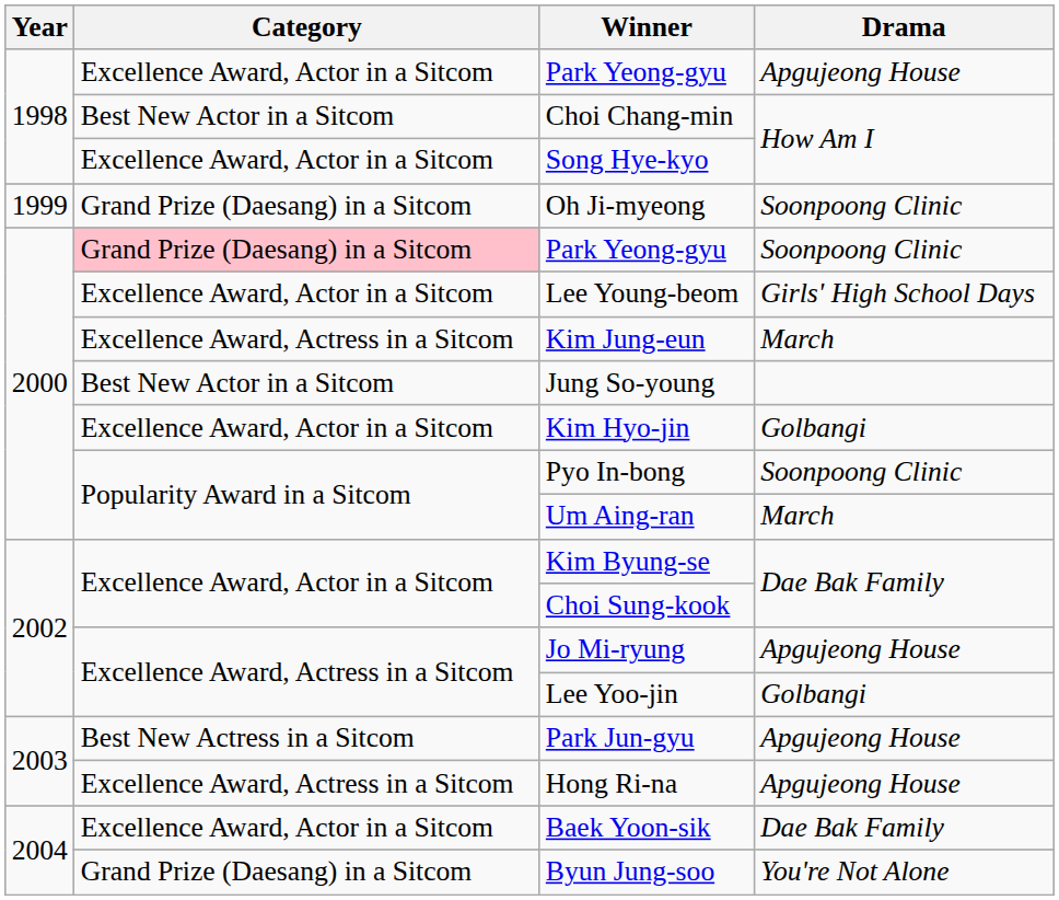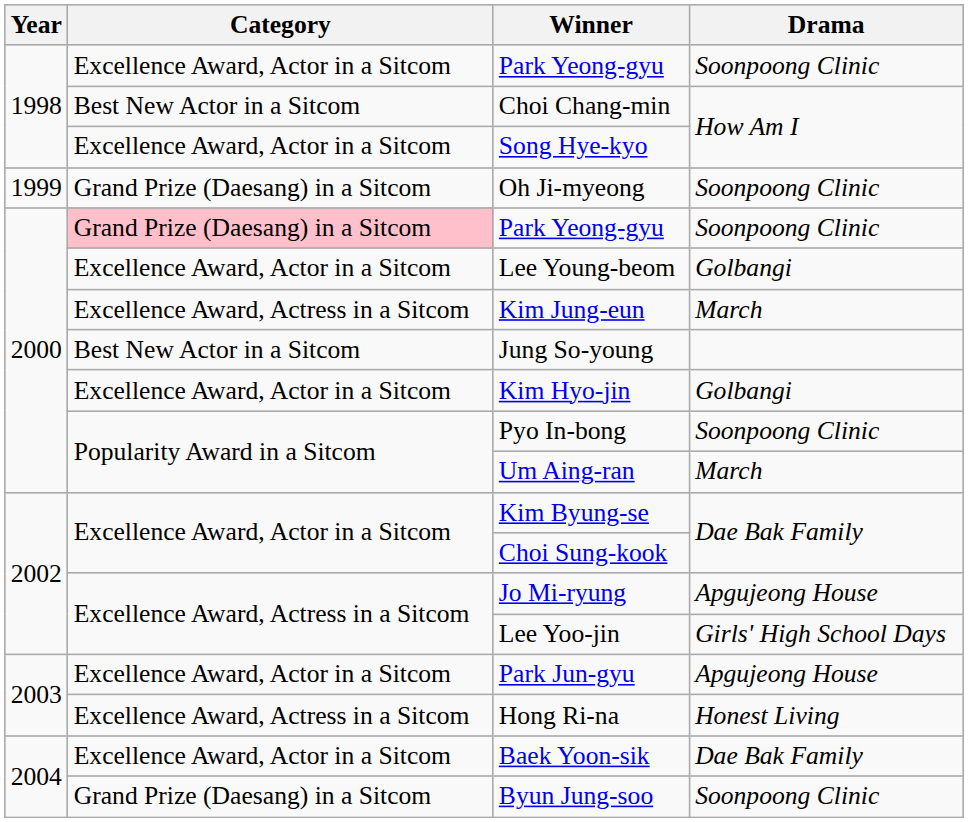 <table class="wikitable" style="width:600px">
 <tr>
 <th width=10>Year</th>
 <th>Category</th>
 <th>Winner</th>
 <th>Drama</th>
 </tr>
 <tr>
 <td rowspan=3>1998</td>
 <td>Excellence Award, Actor in a Sitcom</td>
 <td><a href='#'>Park Yeong-gyu</a></td>
-<td><em>Apgujeong House</em></td>
+<td><em>Soonpoong Clinic</em></td>
 </tr>
 <tr>
 <td>Best New Actor in a Sitcom</td>
 <td>Choi Chang-min</td>
 <td rowspan=2><em>How Am I</em></td>
 </tr>
 <tr>
 <td>Excellence Award, Actor in a Sitcom</td>
 <td><a href='#'>Song Hye-kyo</a></td>
 </tr>
 <tr>
 <td>1999</td>
 <td>Grand Prize (Daesang) in a Sitcom</td>
 <td>Oh Ji-myeong</td>
 <td><em>Soonpoong Clinic</em></td>
 </tr>
 <tr>
 <td rowspan=7>2000</td>
 <td style="background: pink;">Grand Prize (Daesang) in a Sitcom</td>
 <td><a href='#'>Park Yeong-gyu</a></td>
 <td><em>Soonpoong Clinic</em></td>
 </tr>
 <tr>
 <td>Excellence Award, Actor in a Sitcom</td>
 <td>Lee Young-beom</td>
-<td><em>Girls' High School Days</em></td>
+<td><em>Golbangi</em></td>
 </tr>
 <tr>
 <td>Excellence Award, Actress in a Sitcom</td>
 <td><a href='#'>Kim Jung-eun</a></td>
 <td><em>March</em></td>
 </tr>
 <tr>
 <td>Best New Actor in a Sitcom</td>
 <td>Jung So-young</td>
 <td></td>
 </tr>
 <tr>
 <td>Excellence Award, Actor in a Sitcom</td>
 <td><a href='#'>Kim Hyo-jin</a></td>
 <td><em>Golbangi</em></td>
 </tr>
 <tr>
 <td rowspan=2>Popularity Award in a Sitcom</td>
 <td>Pyo In-bong</td>
 <td><em>Soonpoong Clinic</em></td>
 </tr>
 <tr>
 <td><a href='#'>Um Aing-ran</a></td>
 <td><em>March</em></td>
 </tr>
 <tr>
 <td rowspan=4>2002</td>
 <td rowspan=2>Excellence Award, Actor in a Sitcom</td>
 <td><a href='#'>Kim Byung-se</a></td>
 <td rowspan=2><em>Dae Bak Family</em></td>
 </tr>
 <tr>
 <td><a href='#'>Choi Sung-kook</a></td>
 </tr>
 <tr>
 <td rowspan=2>Excellence Award, Actress in a Sitcom</td>
 <td><a href='#'>Jo Mi-ryung</a></td>
 <td><em>Apgujeong House</em></td>
 </tr>
 <tr>
 <td>Lee Yoo-jin</td>
-<td><em>Golbangi</em></td>
+<td><em>Girls' High School Days</em></td>
 </tr>
 <tr>
 <td rowspan=2>2003</td>
-<td>Best New Actress in a Sitcom</td>
+<td>Excellence Award, Actor in a Sitcom</td>
 <td><a href='#'>Park Jun-gyu</a></td>
 <td><em>Apgujeong House</em></td>
 </tr>
 <tr>
 <td>Excellence Award, Actress in a Sitcom</td>
 <td>Hong Ri-na</td>
-<td><em>Apgujeong House</em></td>
+<td><em>Honest Living</em></td>
 </tr>
 <tr>
 <td rowspan=2>2004</td>
 <td>Excellence Award, Actor in a Sitcom</td>
 <td><a href='#'>Baek Yoon-sik</a></td>
 <td><em>Dae Bak Family</em></td>
 </tr>
 <tr>
 <td>Grand Prize (Daesang) in a Sitcom</td>
 <td><a href='#'>Byun Jung-soo</a></td>
-<td><em>You're Not Alone</em></td>
+<td><em>Soonpoong Clinic</em></td>
 </tr>
 <tr>
 </tr>
 </table>
